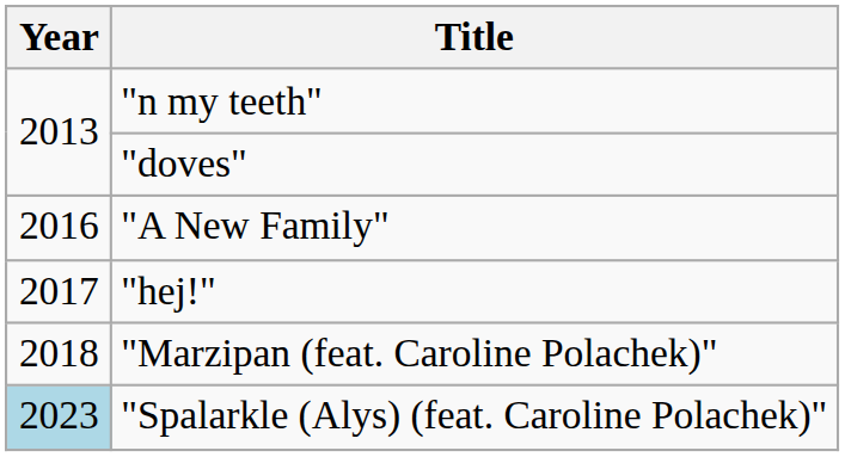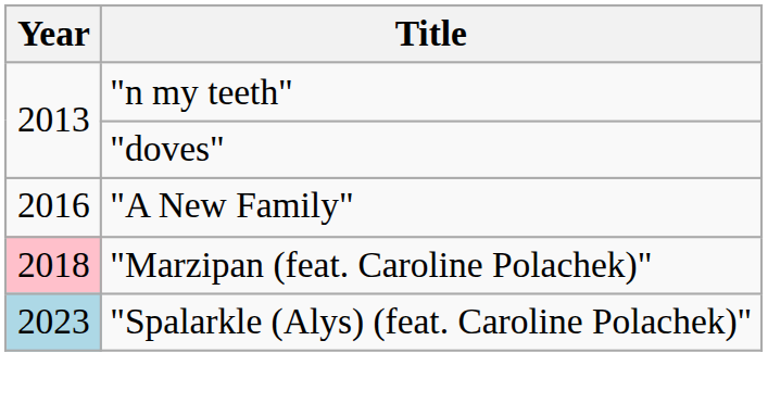 <table class="wikitable">
 <tr>
 <th style="text-align:center; width:35px;">Year</th>
 <th>Title</th>
 </tr>
 <tr>
 <td style="text-align:center;" rowspan="2">2013</td>
 <td>"n my teeth"</td>
 </tr>
 <tr>
 <td>"doves"</td>
 </tr>
 <tr>
 <td style="text-align:center;">2016</td>
 <td>"A New Family"</td>
 </tr>
 <tr>
-<td style="text-align:center;">2017</td>
-<td>"hej!"</td>
-</tr>
-<tr>
-<td style="text-align:center;">2018</td>
+<td style="background: pink; text-align:center;">2018</td>
 <td>"Marzipan (feat. Caroline Polachek)"</td>
 </tr>
 <tr>
 <td style="background: lightblue; text-align:center;">2023</td>
 <td>"Spalarkle (Alys) (feat. Caroline Polachek)"</td>
 </tr>
 </table>
